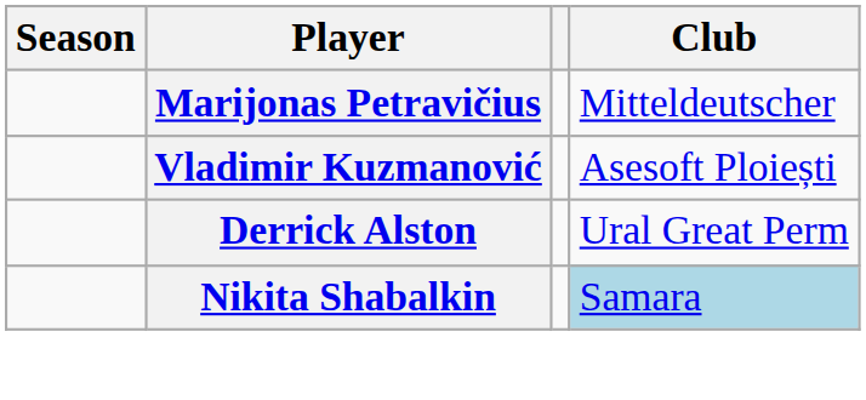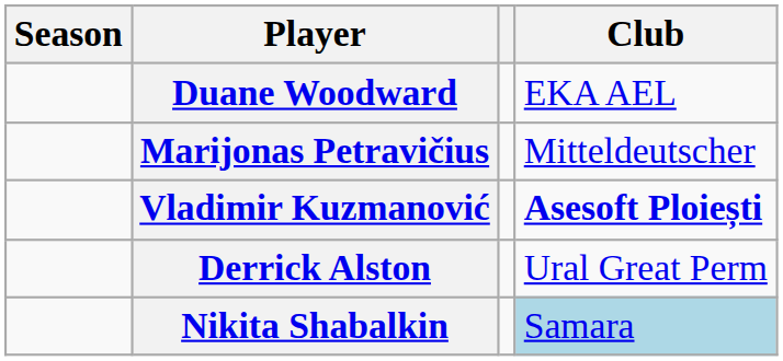 <table class="wikitable plainrowheaders sortable" summary="Season (sortable), Player (sortable), Position (sortable), Team (sortable), and References">
 <tr>
 <th scope="col">Season</th>
 <th scope="col">Player</th>
 <th scope="col"></th>
 <th scope="col">Club</th>
+</tr>
+<tr>
+<td></td>
+<th scope="row"> <a href='#'>Duane Woodward</a></th>
+<td></td>
+<td><a href='#'>EKA AEL</a></td>
 </tr>
 <tr>
 <td></td>
 <th scope="row"> <a href='#'>Marijonas Petravičius</a></th>
 <td></td>
 <td> <a href='#'>Mitteldeutscher</a></td>
 </tr>
 <tr>
 <td></td>
 <th scope="row"> <a href='#'>Vladimir Kuzmanović</a></th>
 <td></td>
-<td> <a href='#'>Asesoft Ploiești</a></td>
+<td><strong> <a href='#'>Asesoft Ploiești</a></strong></td>
 </tr>
 <tr>
 <td></td>
 <th scope="row"> <a href='#'>Derrick Alston</a></th>
 <td></td>
 <td> <a href='#'>Ural Great Perm</a></td>
 </tr>
 <tr>
 <td></td>
 <th scope="row"> <a href='#'>Nikita Shabalkin</a></th>
 <td></td>
 <td style="background: lightblue;"> <a href='#'>Samara</a></td>
 </tr>
 </table>
